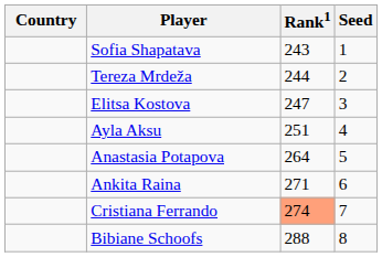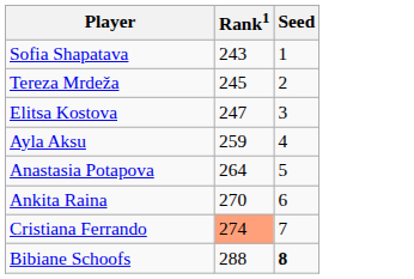 <table class="sortable wikitable">
 <tr>
-<th width="70">Country</th>
 <th width="175">Player</th>
 <th>Rank<sup>1</sup></th>
 <th>Seed</th>
 </tr>
 <tr>
-<td></td>
 <td><a href='#'>Sofia Shapatava</a></td>
 <td>243</td>
 <td>1</td>
 </tr>
 <tr>
-<td></td>
 <td><a href='#'>Tereza Mrdeža</a></td>
-<td>244</td>
+<td>245</td>
 <td>2</td>
 </tr>
 <tr>
-<td></td>
 <td><a href='#'>Elitsa Kostova</a></td>
 <td>247</td>
 <td>3</td>
 </tr>
 <tr>
-<td></td>
 <td><a href='#'>Ayla Aksu</a></td>
-<td>251</td>
+<td>259</td>
 <td>4</td>
 </tr>
 <tr>
-<td></td>
 <td><a href='#'>Anastasia Potapova</a></td>
 <td>264</td>
 <td>5</td>
 </tr>
 <tr>
-<td></td>
 <td><a href='#'>Ankita Raina</a></td>
-<td>271</td>
+<td>270</td>
 <td>6</td>
 </tr>
 <tr>
-<td></td>
 <td><a href='#'>Cristiana Ferrando</a></td>
 <td style="background: lightsalmon;">274</td>
 <td>7</td>
 </tr>
 <tr>
-<td></td>
 <td><a href='#'>Bibiane Schoofs</a></td>
 <td>288</td>
-<td>8</td>
+<td><strong>8</strong></td>
 </tr>
 </table>
